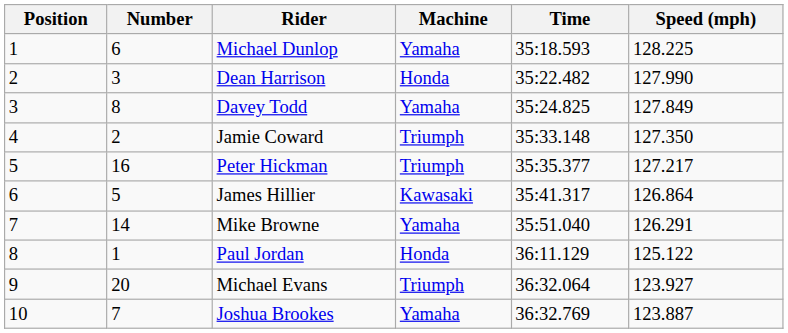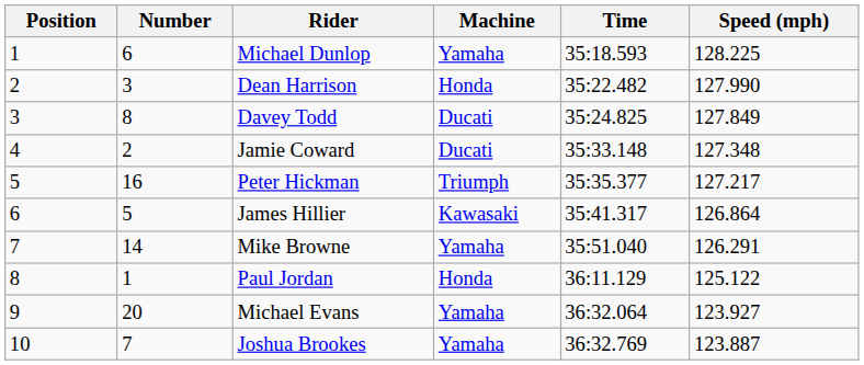 <table class="wikitable"  style="width:42em;margin-bottom:0;">
 <tr>
 <th>Position</th>
 <th>Number</th>
 <th>Rider</th>
 <th>Machine</th>
 <th>Time</th>
 <th>Speed (mph)</th>
 </tr>
 <tr>
 <td>1</td>
 <td>6</td>
 <td> <a href='#'>Michael Dunlop</a></td>
 <td><a href='#'>Yamaha</a></td>
 <td>35:18.593</td>
 <td>128.225</td>
 </tr>
 <tr>
 <td>2</td>
 <td>3</td>
 <td> <a href='#'>Dean Harrison</a></td>
 <td><a href='#'>Honda</a></td>
 <td>35:22.482</td>
 <td>127.990</td>
 </tr>
 <tr>
 <td>3</td>
 <td>8</td>
 <td> <a href='#'>Davey Todd</a></td>
-<td><a href='#'>Yamaha</a></td>
+<td><a href='#'>Ducati</a></td>
 <td>35:24.825</td>
 <td>127.849</td>
 </tr>
 <tr>
 <td>4</td>
 <td>2</td>
 <td> Jamie Coward</td>
-<td><a href='#'>Triumph</a></td>
+<td><a href='#'>Ducati</a></td>
 <td>35:33.148</td>
-<td>127.350</td>
+<td>127.348</td>
 </tr>
 <tr>
 <td>5</td>
 <td>16</td>
 <td> <a href='#'>Peter Hickman</a></td>
 <td><a href='#'>Triumph</a></td>
 <td>35:35.377</td>
 <td>127.217</td>
 </tr>
 <tr>
 <td>6</td>
 <td>5</td>
 <td> James Hillier</td>
 <td><a href='#'>Kawasaki</a></td>
 <td>35:41.317</td>
 <td>126.864</td>
 </tr>
 <tr>
 <td>7</td>
 <td>14</td>
 <td> Mike Browne</td>
 <td><a href='#'>Yamaha</a></td>
 <td>35:51.040</td>
 <td>126.291</td>
 </tr>
 <tr>
 <td>8</td>
 <td>1</td>
 <td> <a href='#'>Paul Jordan</a></td>
 <td><a href='#'>Honda</a></td>
 <td>36:11.129</td>
 <td>125.122</td>
 </tr>
 <tr>
 <td>9</td>
 <td>20</td>
 <td> Michael Evans</td>
-<td><a href='#'>Triumph</a></td>
+<td><a href='#'>Yamaha</a></td>
 <td>36:32.064</td>
 <td>123.927</td>
 </tr>
 <tr>
 <td>10</td>
 <td>7</td>
 <td> <a href='#'>Joshua Brookes</a></td>
 <td><a href='#'>Yamaha</a></td>
 <td>36:32.769</td>
 <td>123.887</td>
 </tr>
 </table>
